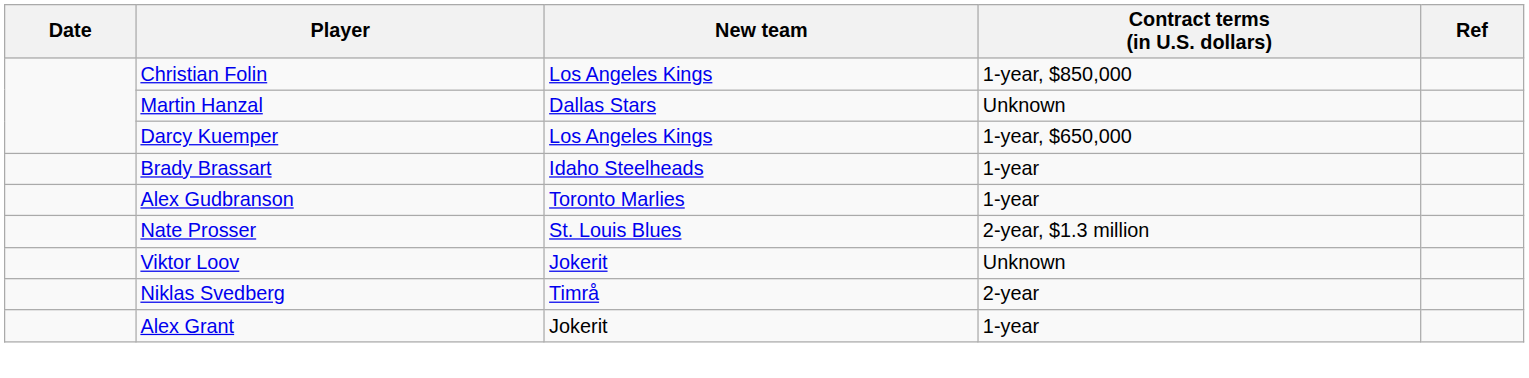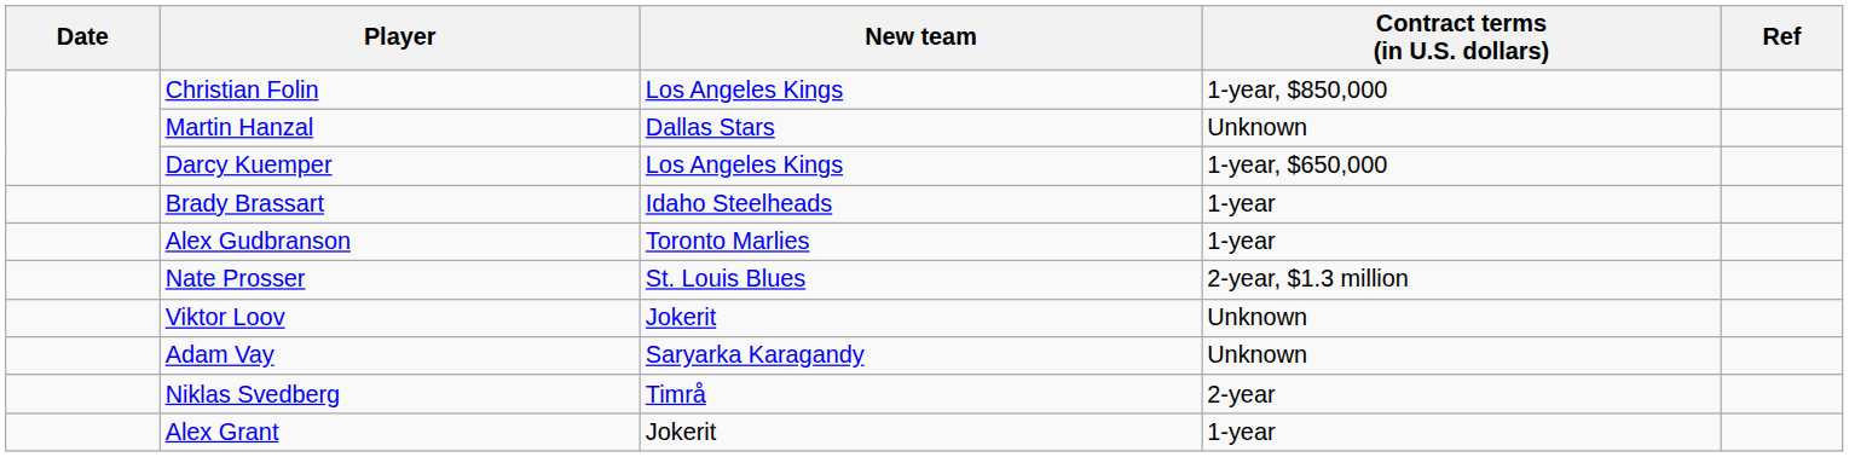 <table class="wikitable" width=97%>
 <tr style="background:#ddd;">
 <th>Date</th>
 <th>Player</th>
 <th>New team</th>
 <th>Contract terms<br>(in U.S. dollars)</th>
 <th>Ref</th>
 </tr>
 <tr>
 <td rowspan=3></td>
 <td><a href='#'>Christian Folin</a></td>
 <td><a href='#'>Los Angeles Kings</a></td>
 <td>1-year, $850,000</td>
 <td></td>
 </tr>
 <tr>
 <td><a href='#'>Martin Hanzal</a></td>
 <td><a href='#'>Dallas Stars</a></td>
 <td>Unknown</td>
 <td></td>
 </tr>
 <tr>
 <td><a href='#'>Darcy Kuemper</a></td>
 <td><a href='#'>Los Angeles Kings</a></td>
 <td>1-year, $650,000</td>
 <td></td>
 </tr>
 <tr>
 <td></td>
 <td><a href='#'>Brady Brassart</a></td>
 <td><a href='#'>Idaho Steelheads</a></td>
 <td>1-year</td>
 <td></td>
 </tr>
 <tr>
 <td></td>
 <td><a href='#'>Alex Gudbranson</a></td>
 <td><a href='#'>Toronto Marlies</a></td>
 <td>1-year</td>
 <td></td>
 </tr>
 <tr>
 <td></td>
 <td><a href='#'>Nate Prosser</a></td>
 <td><a href='#'>St. Louis Blues</a></td>
 <td>2-year, $1.3 million</td>
 <td></td>
 </tr>
 <tr>
 <td></td>
 <td><a href='#'>Viktor Loov</a></td>
 <td><a href='#'>Jokerit</a></td>
 <td>Unknown</td>
 <td></td>
 </tr>
 <tr>
 <td></td>
+<td><a href='#'>Adam Vay</a></td>
+<td><a href='#'>Saryarka Karagandy</a></td>
+<td>Unknown</td>
+<td></td>
+</tr>
+<tr>
+<td></td>
 <td><a href='#'>Niklas Svedberg</a></td>
 <td><a href='#'>Timrå</a></td>
 <td>2-year</td>
 <td></td>
 </tr>
 <tr>
 <td></td>
 <td><a href='#'>Alex Grant</a></td>
 <td>Jokerit</td>
 <td>1-year</td>
 <td></td>
 </tr>
 </table>
